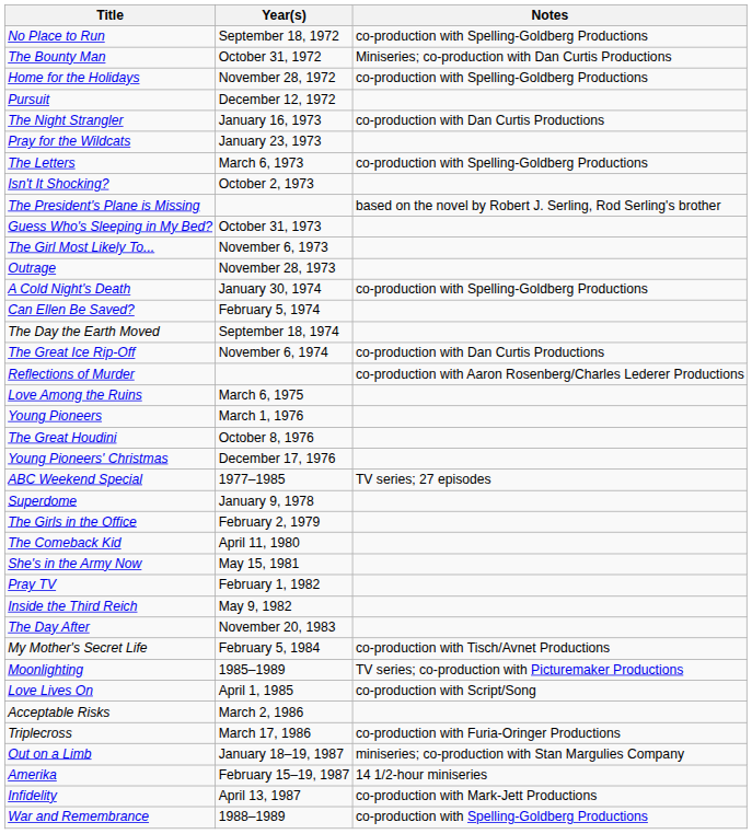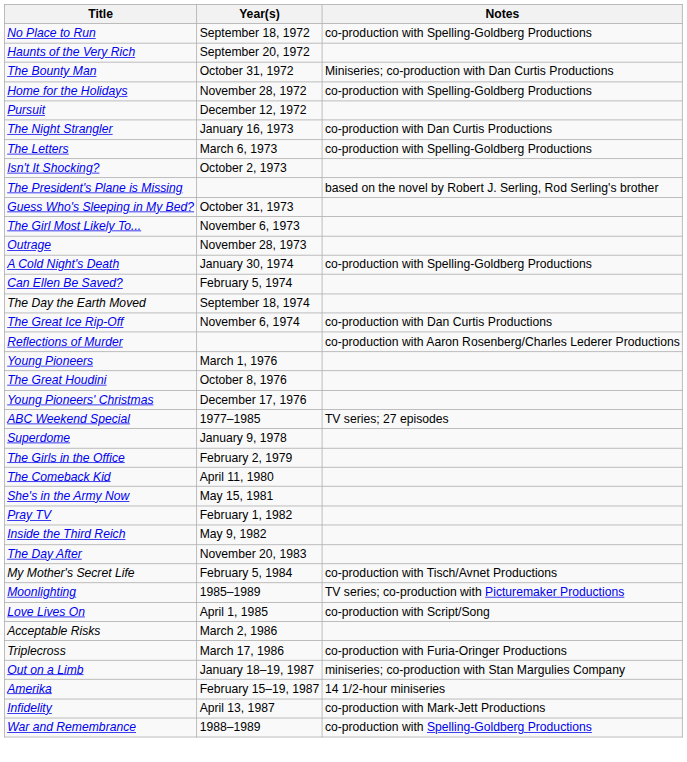 <table class="wikitable sortable">
 <tr>
 <th>Title</th>
 <th>Year(s)</th>
 <th>Notes</th>
 </tr>
 <tr>
 <td><em><a href='#'>No Place to Run</a></em></td>
 <td>September 18, 1972</td>
 <td>co-production with Spelling-Goldberg Productions</td>
+</tr>
+<tr>
+<td><em><a href='#'>Haunts of the Very Rich</a></em></td>
+<td>September 20, 1972</td>
+<td></td>
 </tr>
 <tr>
 <td><em><a href='#'>The Bounty Man</a></em></td>
 <td>October 31, 1972</td>
 <td>Miniseries; co-production with Dan Curtis Productions</td>
 </tr>
 <tr>
 <td><em><a href='#'>Home for the Holidays</a></em></td>
 <td>November 28, 1972</td>
 <td>co-production with Spelling-Goldberg Productions</td>
 </tr>
 <tr>
 <td><em><a href='#'>Pursuit</a></em></td>
 <td>December 12, 1972</td>
 <td></td>
 </tr>
 <tr>
 <td><em><a href='#'>The Night Strangler</a></em></td>
 <td>January 16, 1973</td>
 <td>co-production with Dan Curtis Productions</td>
-</tr>
-<tr>
-<td><em><a href='#'>Pray for the Wildcats</a></em></td>
-<td>January 23, 1973</td>
-<td></td>
 </tr>
 <tr>
 <td><em><a href='#'>The Letters</a></em></td>
 <td>March 6, 1973</td>
 <td>co-production with Spelling-Goldberg Productions</td>
 </tr>
 <tr>
 <td><em><a href='#'>Isn't It Shocking?</a></em></td>
 <td>October 2, 1973</td>
 <td></td>
 </tr>
 <tr>
 <td><em><a href='#'>The President's Plane is Missing</a></em></td>
 <td></td>
 <td>based on the novel by Robert J. Serling, Rod Serling's brother</td>
 </tr>
 <tr>
 <td><em><a href='#'>Guess Who's Sleeping in My Bed?</a></em></td>
 <td>October 31, 1973</td>
 <td></td>
 </tr>
 <tr>
 <td><em><a href='#'>The Girl Most Likely To...</a></em></td>
 <td>November 6, 1973</td>
 <td></td>
 </tr>
 <tr>
 <td><em><a href='#'>Outrage</a></em></td>
 <td>November 28, 1973</td>
 <td></td>
 </tr>
 <tr>
 <td><em><a href='#'>A Cold Night's Death</a></em></td>
 <td>January 30, 1974</td>
 <td>co-production with Spelling-Goldberg Productions</td>
 </tr>
 <tr>
 <td><em><a href='#'>Can Ellen Be Saved?</a></em></td>
 <td>February 5, 1974</td>
 <td></td>
 </tr>
 <tr>
 <td><em>The Day the Earth Moved</em></td>
 <td>September 18, 1974</td>
 <td></td>
 </tr>
 <tr>
 <td><em><a href='#'>The Great Ice Rip-Off</a></em></td>
 <td>November 6, 1974</td>
 <td>co-production with Dan Curtis Productions</td>
 </tr>
 <tr>
 <td><em><a href='#'>Reflections of Murder</a></em></td>
 <td></td>
 <td> co-production with Aaron Rosenberg/Charles Lederer Productions</td>
-</tr>
-<tr>
-<td><em><a href='#'>Love Among the Ruins</a></em></td>
-<td>March 6, 1975</td>
-<td></td>
 </tr>
 <tr>
 <td><em><a href='#'>Young Pioneers</a></em></td>
 <td>March 1, 1976</td>
 <td></td>
 </tr>
 <tr>
 <td><em><a href='#'>The Great Houdini</a></em></td>
 <td>October 8, 1976</td>
 <td></td>
 </tr>
 <tr>
 <td><em><a href='#'>Young Pioneers' Christmas</a></em></td>
 <td>December 17, 1976</td>
 <td></td>
 </tr>
 <tr>
 <td><em><a href='#'>ABC Weekend Special</a></em></td>
 <td>1977–1985</td>
 <td>TV series; 27 episodes</td>
 </tr>
 <tr>
 <td><em><a href='#'>Superdome</a></em></td>
 <td>January 9, 1978</td>
 <td></td>
 </tr>
 <tr>
 <td><em><a href='#'>The Girls in the Office</a></em></td>
 <td>February 2, 1979</td>
 <td></td>
 </tr>
 <tr>
 <td><em><a href='#'>The Comeback Kid</a></em></td>
 <td>April 11, 1980</td>
 <td></td>
 </tr>
 <tr>
 <td><em><a href='#'>She's in the Army Now</a></em></td>
 <td>May 15, 1981</td>
 <td></td>
 </tr>
 <tr>
 <td><em><a href='#'>Pray TV</a></em></td>
 <td>February 1, 1982</td>
 <td></td>
 </tr>
 <tr>
 <td><em><a href='#'>Inside the Third Reich</a></em></td>
 <td>May 9, 1982</td>
 <td></td>
 </tr>
 <tr>
 <td><em><a href='#'>The Day After</a></em></td>
 <td>November 20, 1983</td>
 <td></td>
 </tr>
 <tr>
 <td><em>My Mother's Secret Life</em></td>
 <td>February 5, 1984</td>
 <td>co-production with Tisch/Avnet Productions</td>
 </tr>
 <tr>
 <td><em><a href='#'>Moonlighting</a></em></td>
 <td>1985–1989</td>
 <td>TV series; co-production with <a href='#'>Picturemaker Productions</a></td>
 </tr>
 <tr>
 <td><em><a href='#'>Love Lives On</a></em></td>
 <td>April 1, 1985</td>
 <td>co-production with Script/Song</td>
 </tr>
 <tr>
 <td><em>Acceptable Risks</em></td>
 <td>March 2, 1986</td>
 <td></td>
 </tr>
 <tr>
 <td><em>Triplecross</em></td>
 <td>March 17, 1986</td>
 <td>co-production with Furia-Oringer Productions</td>
 </tr>
 <tr>
 <td><em><a href='#'>Out on a Limb</a></em></td>
 <td>January 18–19, 1987</td>
 <td>miniseries; co-production with Stan Margulies Company</td>
 </tr>
 <tr>
 <td><em><a href='#'>Amerika</a></em></td>
 <td>February 15–19, 1987</td>
 <td>14 1/2-hour miniseries</td>
 </tr>
 <tr>
 <td><em><a href='#'>Infidelity</a></em></td>
 <td>April 13, 1987</td>
 <td>co-production with Mark-Jett Productions</td>
 </tr>
 <tr>
 <td><em><a href='#'>War and Remembrance</a></em></td>
 <td>1988–1989</td>
 <td>co-production with <a href='#'>Spelling-Goldberg Productions</a></td>
 </tr>
 </table>
